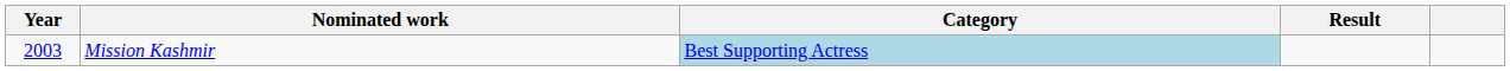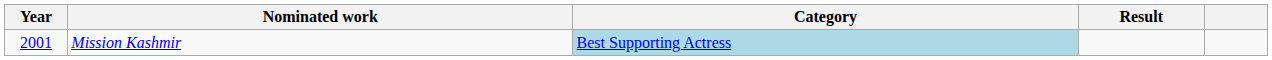 <table class="wikitable sortable" width=100%>
 <tr>
 <th width=5%>Year</th>
 <th width=40%>Nominated work</th>
 <th width=40%>Category</th>
 <th width=10%>Result</th>
 <th width=5%></th>
 </tr>
 <tr>
-<td style="text-align:center;"><a href='#'>2003</a></td>
+<td style="text-align:center;"><a href='#'>2001</a></td>
 <td><em><a href='#'>Mission Kashmir</a></em></td>
 <td style="background: lightblue;"><a href='#'>Best Supporting Actress</a></td>
 <td></td>
 <td style="text-align:center;"></td>
 </tr>
 </table>
